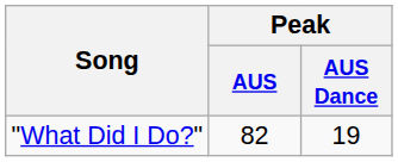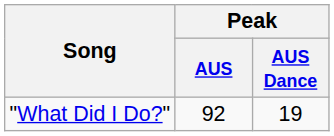 <table class="wikitable">
 <tr>
 <th rowspan="2">Song</th>
 <th colspan="3">Peak</th>
 </tr>
 <tr>
 <th style="width:50px;"><small><a href='#'>AUS</a><br></small></th>
 <th style="width:50px;"><small><a href='#'>AUS Dance</a></small></th>
 </tr>
 <tr>
 <td>"<a href='#'>What Did I Do?</a>"</td>
-<td style="text-align:center;">82</td>
+<td style="text-align:center;">92</td>
 <td style="text-align:center;">19</td>
 </tr>
 </table>
